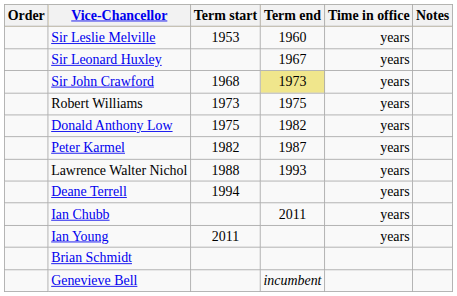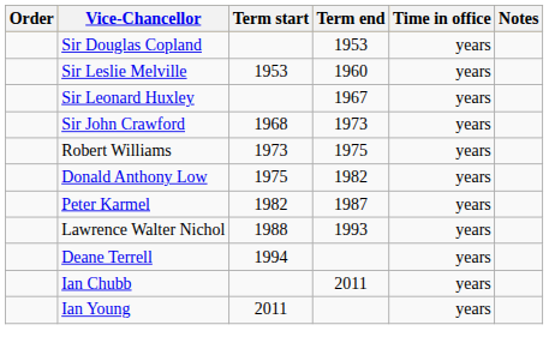 <table class="wikitable sortable">
 <tr style="background:#fc3;">
 <th>Order</th>
 <th><a href='#'>Vice-Chancellor</a></th>
 <th>Term start</th>
 <th>Term end</th>
 <th>Time in office</th>
 <th>Notes</th>
+</tr>
+<tr>
+<td align=center></td>
+<td><a href='#'>Sir Douglas Copland</a></td>
+<td align=center></td>
+<td align=center>1953</td>
+<td align=right> years</td>
+<td></td>
 </tr>
 <tr>
 <td align=center></td>
 <td><a href='#'>Sir Leslie Melville</a></td>
 <td align=center>1953</td>
 <td align=center>1960</td>
 <td align=right> years</td>
 <td></td>
 </tr>
 <tr>
 <td align=center></td>
 <td><a href='#'>Sir Leonard Huxley</a></td>
 <td align=center></td>
 <td align=center>1967</td>
 <td align=right> years</td>
 <td></td>
 </tr>
 <tr>
 <td align=center></td>
 <td><a href='#'>Sir John Crawford</a></td>
 <td align=center>1968</td>
-<td align=center style="background: khaki;">1973</td>
+<td align=center>1973</td>
 <td align=right> years</td>
 <td></td>
 </tr>
 <tr>
 <td align=center></td>
 <td>Robert Williams</td>
 <td align=center>1973</td>
 <td align=center>1975</td>
 <td align=right> years</td>
 <td></td>
 </tr>
 <tr>
 <td align=center></td>
 <td><a href='#'>Donald Anthony Low</a></td>
 <td align=center>1975</td>
 <td align=center>1982</td>
 <td align=right> years</td>
 <td></td>
 </tr>
 <tr>
 <td align=center></td>
 <td><a href='#'>Peter Karmel</a></td>
 <td align=center>1982</td>
 <td align=center>1987</td>
 <td align=right> years</td>
 <td></td>
 </tr>
 <tr>
 <td align=center></td>
 <td>Lawrence Walter Nichol</td>
 <td align=center>1988</td>
 <td align=center>1993</td>
 <td align=right> years</td>
 <td></td>
 </tr>
 <tr>
 <td align=center></td>
 <td><a href='#'>Deane Terrell</a></td>
 <td align=center>1994</td>
 <td align=center></td>
 <td align=right> years</td>
 <td></td>
 </tr>
 <tr>
 <td align=center></td>
 <td><a href='#'>Ian Chubb</a></td>
 <td align=center></td>
 <td align=center>2011</td>
 <td align=right> years</td>
 <td></td>
 </tr>
 <tr>
 <td align=center></td>
 <td><a href='#'>Ian Young</a></td>
 <td align=center>2011</td>
 <td align=center></td>
 <td align=right> years</td>
 <td></td>
 </tr>
-<tr>
-<td align=center></td>
-<td><a href='#'>Brian Schmidt</a></td>
-<td align=center></td>
-<td align=center></td>
-<td align=right></td>
-<td></td>
-</tr>
-<tr>
-<td align=center></td>
-<td><a href='#'>Genevieve Bell</a></td>
-<td align=center></td>
-<td align=center><em>incumbent</em></td>
-<td></td>
-<td></td>
-</tr>
 </table>
